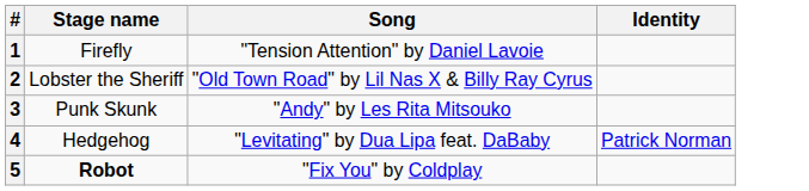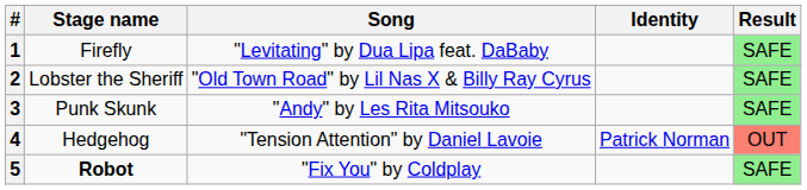 <table class="wikitable plainrowheaders" style="text-align: center">
 <tr>
 <th>#</th>
 <th>Stage name</th>
 <th>Song</th>
 <th>Identity</th>
+<th>Result</th>
 </tr>
 <tr>
 <th>1</th>
 <td>Firefly</td>
-<td>"Tension Attention" by <a href='#'>Daniel Lavoie</a></td>
+<td>"<a href='#'>Levitating</a>" by <a href='#'>Dua Lipa</a> feat. <a href='#'>DaBaby</a></td>
 <td></td>
+<td bgcolor=lightgreen>SAFE</td>
 </tr>
 <tr>
 <th>2</th>
 <td>Lobster the Sheriff</td>
 <td>"<a href='#'>Old Town Road</a>" by <a href='#'>Lil Nas X</a> & <a href='#'>Billy Ray Cyrus</a></td>
 <td></td>
+<td bgcolor=lightgreen>SAFE</td>
 </tr>
 <tr>
 <th>3</th>
 <td>Punk Skunk</td>
 <td>"<a href='#'>Andy</a>" by <a href='#'>Les Rita Mitsouko</a></td>
 <td></td>
+<td bgcolor="lightgreen">SAFE</td>
 </tr>
 <tr>
 <th>4</th>
 <td>Hedgehog</td>
-<td>"<a href='#'>Levitating</a>" by <a href='#'>Dua Lipa</a> feat. <a href='#'>DaBaby</a></td>
+<td>"Tension Attention" by <a href='#'>Daniel Lavoie</a></td>
 <td><a href='#'>Patrick Norman</a></td>
+<td bgcolor="salmon">OUT</td>
 </tr>
 <tr>
 <th>5</th>
 <td><strong>Robot</strong></td>
 <td>"<a href='#'>Fix You</a>" by <a href='#'>Coldplay</a></td>
 <td></td>
+<td bgcolor=lightgreen>SAFE</td>
 </tr>
 </table>
